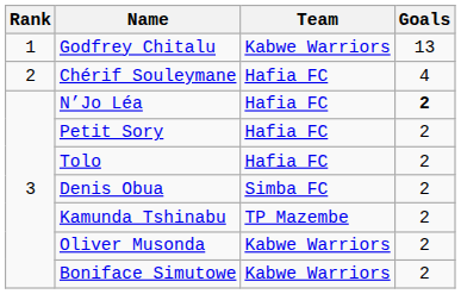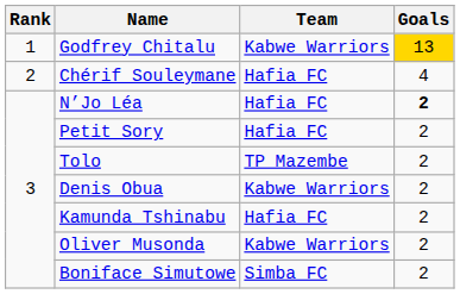 <table class="wikitable" style="text-align:center">
 <tr>
 <th>Rank</th>
 <th>Name</th>
 <th>Team</th>
 <th>Goals</th>
 </tr>
 <tr>
 <td rowspan=1>1</td>
 <td align="left"> <a href='#'>Godfrey Chitalu</a></td>
 <td align="left"> <a href='#'>Kabwe Warriors</a></td>
-<td>13</td>
+<td style="background: gold;">13</td>
 </tr>
 <tr>
 <td rowspan=1>2</td>
 <td align="left"> <a href='#'>Chérif Souleymane</a></td>
 <td align="left"> <a href='#'>Hafia FC</a></td>
 <td>4</td>
 </tr>
 <tr>
 <td rowspan=7>3</td>
 <td align="left"> <a href='#'>N’Jo Léa</a></td>
 <td align="left"> <a href='#'>Hafia FC</a></td>
 <td><strong>2</strong></td>
 </tr>
 <tr>
 <td align="left"> <a href='#'>Petit Sory</a></td>
 <td align="left"> <a href='#'>Hafia FC</a></td>
 <td>2</td>
 </tr>
 <tr>
 <td align="left"> <a href='#'>Tolo</a></td>
-<td align="left"> <a href='#'>Hafia FC</a></td>
+<td align="left"> <a href='#'>TP Mazembe</a></td>
 <td>2</td>
 </tr>
 <tr>
 <td align="left"> <a href='#'>Denis Obua</a></td>
-<td align="left"> <a href='#'>Simba FC</a></td>
+<td align="left"> <a href='#'>Kabwe Warriors</a></td>
 <td>2</td>
 </tr>
 <tr>
 <td align="left"> <a href='#'>Kamunda Tshinabu</a></td>
-<td align="left"> <a href='#'>TP Mazembe</a></td>
+<td align="left"> <a href='#'>Hafia FC</a></td>
 <td>2</td>
 </tr>
 <tr>
 <td align="left"> <a href='#'>Oliver Musonda</a></td>
 <td align="left"> <a href='#'>Kabwe Warriors</a></td>
 <td>2</td>
 </tr>
 <tr>
 <td align="left"> <a href='#'>Boniface Simutowe</a></td>
-<td align="left"> <a href='#'>Kabwe Warriors</a></td>
+<td align="left"> <a href='#'>Simba FC</a></td>
 <td>2</td>
 </tr>
 </table>
